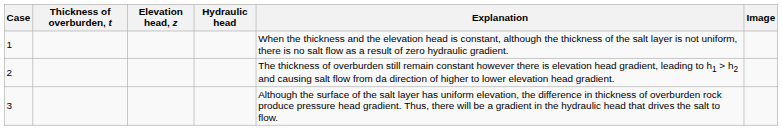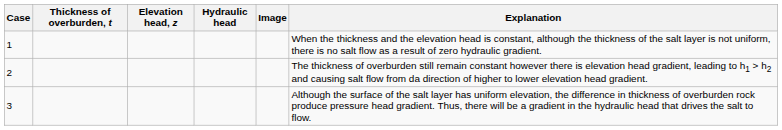 <table class="wikitable">
 <tr>
 <th>Case</th>
 <th>Thickness of overburden, <em>t</em></th>
 <th>Elevation head, <em>z</em></th>
 <th>Hydraulic head</th>
+<th>Image</th>
 <th>Explanation</th>
-<th>Image</th>
 </tr>
 <tr>
 <td>1</td>
 <td></td>
 <td></td>
 <td></td>
+<td></td>
 <td>When the thickness and the elevation head is constant, although the thickness of the salt layer is not uniform, there is no salt flow as a result of zero hydraulic gradient.</td>
-<td></td>
 </tr>
 <tr>
 <td>2</td>
 <td></td>
 <td></td>
 <td></td>
+<td></td>
 <td>The thickness of overburden still remain constant however there is elevation head gradient, leading to h<sub>1</sub> > h<sub>2</sub> and causing salt flow from da direction of higher to lower elevation head gradient.</td>
-<td></td>
 </tr>
 <tr>
 <td>3</td>
 <td></td>
 <td></td>
 <td></td>
+<td></td>
 <td>Although the surface of the salt layer has uniform elevation, the difference in thickness of overburden rock produce pressure head gradient. Thus, there will be a gradient in the hydraulic head that drives the salt to flow.</td>
-<td></td>
 </tr>
 </table>
